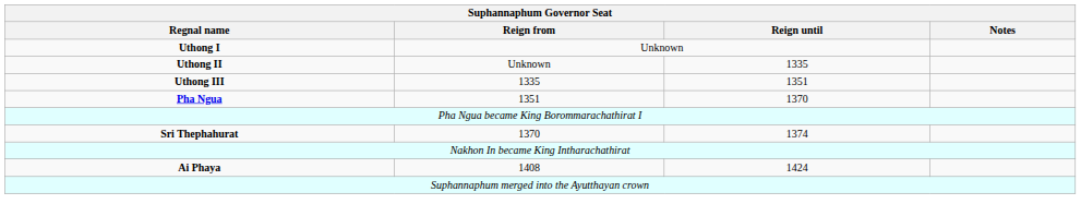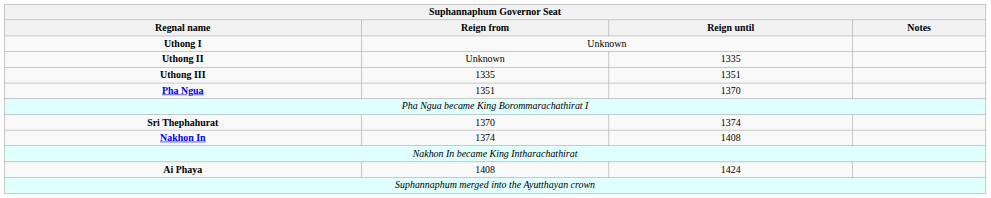 <table class="wikitable" style="text-align:center; width:100%;">
 <tr>
 <th colspan="4">Suphannaphum Governor Seat</th>
 </tr>
 <tr>
 <th>Regnal name</th>
 <th>Reign from</th>
 <th>Reign until</th>
 <th>Notes</th>
 </tr>
 <tr>
 <td><strong>Uthong I</strong></td>
 <td colspan="2">Unknown</td>
 <td></td>
 </tr>
 <tr>
 <td><strong>Uthong II</strong></td>
 <td>Unknown</td>
 <td>1335</td>
 <td></td>
 </tr>
 <tr>
 <td><strong>Uthong III</strong></td>
 <td>1335</td>
 <td>1351</td>
 <td></td>
 </tr>
 <tr>
 <td><strong><a href='#'>Pha Ngua</a></strong></td>
 <td>1351</td>
 <td>1370</td>
 <td></td>
 </tr>
 <tr>
 <td colspan="4" style="background: #E0FFFF;"><em>Pha Ngua became King Borommarachathirat I</em></td>
 </tr>
 <tr>
 <td><strong>Sri Thephahurat</strong></td>
 <td>1370</td>
 <td>1374</td>
 <td></td>
 </tr>
 <tr>
+<td><strong><a href='#'>Nakhon In</a></strong></td>
+<td>1374</td>
+<td>1408</td>
+<td></td>
+</tr>
+<tr>
 <td colspan="4" style="background: #E0FFFF;"><em>Nakhon In became King Intharachathirat</em></td>
 </tr>
 <tr>
 <td><strong>Ai Phaya</strong></td>
 <td>1408</td>
 <td>1424</td>
 <td></td>
 </tr>
 <tr>
 <td colspan="4" style="background: #E0FFFF;"><em>Suphannaphum merged into the Ayutthayan crown</em></td>
 </tr>
 </table>
